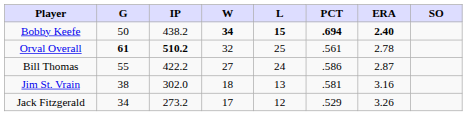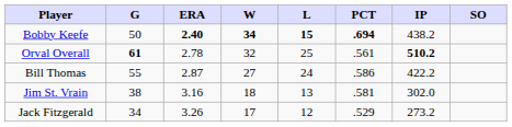 <table class="wikitable sortable">
 <tr>
 <th style="background:#ddf; width:16%;">Player</th>
 <th style="background:#ddf; width:9%;">G</th>
-<th style="background:#ddf; width:9%;">IP</th>
+<th style="background:#ddf; width:9%;">ERA</th>
 <th style="background:#ddf; width:9%;">W</th>
 <th style="background:#ddf; width:9%;">L</th>
 <th style="background:#ddf; width:9%;">PCT</th>
-<th style="background:#ddf; width:9%;">ERA</th>
+<th style="background:#ddf; width:9%;">IP</th>
 <th style="background:#ddf; width:9%;">SO</th>
 </tr>
 <tr style="text-align:center;">
 <td><a href='#'>Bobby Keefe</a></td>
 <td>50</td>
-<td>438.2</td>
+<td><strong>2.40</strong></td>
 <td><strong>34</strong></td>
 <td><strong>15</strong></td>
 <td><strong>.694</strong></td>
-<td><strong>2.40</strong></td>
+<td>438.2</td>
 <td></td>
 </tr>
 <tr style="text-align:center;">
 <td><a href='#'>Orval Overall</a></td>
 <td><strong>61</strong></td>
-<td><strong>510.2</strong></td>
+<td>2.78</td>
 <td>32</td>
 <td>25</td>
 <td>.561</td>
-<td>2.78</td>
+<td><strong>510.2</strong></td>
 <td></td>
 </tr>
 <tr style="text-align:center;">
 <td>Bill Thomas</td>
 <td>55</td>
-<td>422.2</td>
+<td>2.87</td>
 <td>27</td>
 <td>24</td>
 <td>.586</td>
-<td>2.87</td>
+<td>422.2</td>
 <td></td>
 </tr>
 <tr style="text-align:center;">
 <td><a href='#'>Jim St. Vrain</a></td>
 <td>38</td>
-<td>302.0</td>
+<td>3.16</td>
 <td>18</td>
 <td>13</td>
 <td>.581</td>
-<td>3.16</td>
+<td>302.0</td>
 <td></td>
 </tr>
 <tr style="text-align:center;">
 <td>Jack Fitzgerald</td>
 <td>34</td>
-<td>273.2</td>
+<td>3.26</td>
 <td>17</td>
 <td>12</td>
 <td>.529</td>
-<td>3.26</td>
+<td>273.2</td>
 <td></td>
 </tr>
 </table>
